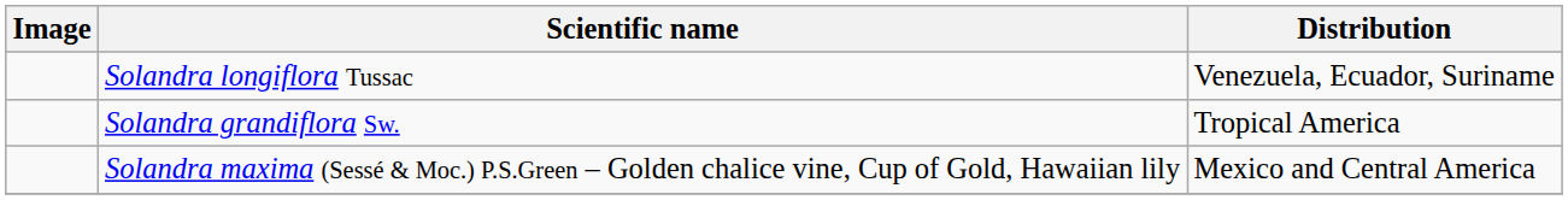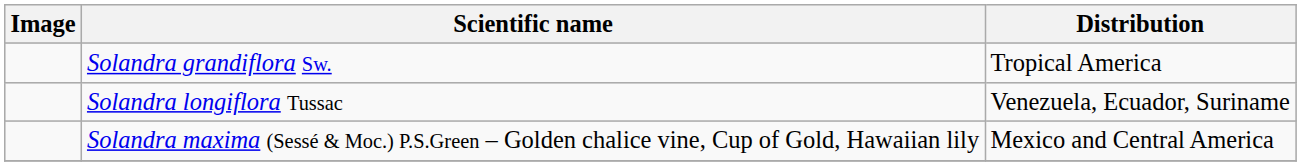 <table class="wikitable">
 <tr>
 <th>Image</th>
 <th>Scientific name</th>
 <th>Distribution</th>
 </tr>
 <tr>
 <td></td>
-<td><em><a href='#'>Solandra longiflora</a></em> <small>Tussac</small></td>
-<td>Venezuela, Ecuador, Suriname</td>
+<td><em><a href='#'>Solandra grandiflora</a></em> <small><a href='#'>Sw.</a></small></td>
+<td>Tropical America</td>
 </tr>
 <tr>
 <td></td>
-<td><em><a href='#'>Solandra grandiflora</a></em> <small><a href='#'>Sw.</a></small></td>
-<td>Tropical America</td>
+<td><em><a href='#'>Solandra longiflora</a></em> <small>Tussac</small></td>
+<td>Venezuela, Ecuador, Suriname</td>
 </tr>
 <tr>
 <td></td>
 <td><em><a href='#'>Solandra maxima</a></em> <small>(Sessé & Moc.) P.S.Green</small> – Golden chalice vine, Cup of Gold, Hawaiian lily</td>
 <td>Mexico and Central America</td>
 </tr>
 <tr>
 </tr>
 </table>
